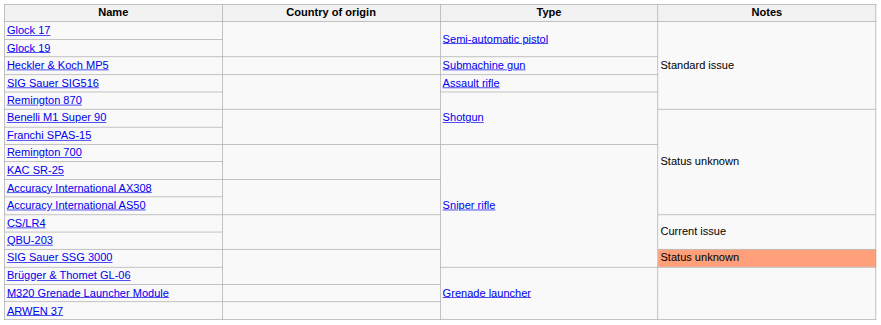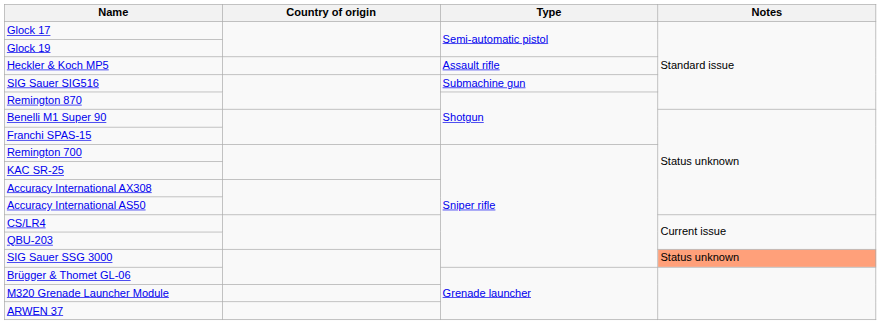 <table class="wikitable" width="100%" border="0">
 <tr>
 <th width="25%">Name</th>
 <th width="25%">Country of origin</th>
 <th width="25%">Type</th>
 <th>Notes</th>
 </tr>
 <tr>
 <td><a href='#'>Glock 17</a></td>
 <td rowspan="2"></td>
 <td rowspan="2"><a href='#'>Semi-automatic pistol</a></td>
 <td rowspan="5">Standard issue</td>
 </tr>
 <tr>
 <td><a href='#'>Glock 19</a></td>
 </tr>
 <tr>
 <td><a href='#'>Heckler & Koch MP5</a></td>
 <td></td>
-<td><a href='#'>Submachine gun</a></td>
+<td><a href='#'>Assault rifle</a></td>
 </tr>
 <tr>
 <td><a href='#'>SIG Sauer SIG516</a></td>
 <td rowspan="2"></td>
-<td><a href='#'>Assault rifle</a></td>
+<td><a href='#'>Submachine gun</a></td>
 </tr>
 <tr>
 <td><a href='#'>Remington 870</a></td>
 <td rowspan="3"><a href='#'>Shotgun</a></td>
 </tr>
 <tr>
 <td><a href='#'>Benelli M1 Super 90</a></td>
 <td rowspan="2"></td>
 <td rowspan="6">Status unknown</td>
 </tr>
 <tr>
 <td><a href='#'>Franchi SPAS-15</a></td>
 </tr>
 <tr>
 <td><a href='#'>Remington 700</a></td>
 <td rowspan="2"></td>
 <td rowspan="7"><a href='#'>Sniper rifle</a></td>
 </tr>
 <tr>
 <td><a href='#'>KAC SR-25</a></td>
 </tr>
 <tr>
 <td><a href='#'>Accuracy International AX308</a></td>
 <td rowspan="2"></td>
 </tr>
 <tr>
 <td><a href='#'>Accuracy International AS50</a></td>
 </tr>
 <tr>
 <td><a href='#'>CS/LR4</a></td>
 <td rowspan="2"></td>
 <td rowspan="2">Current issue</td>
 </tr>
 <tr>
 <td><a href='#'>QBU-203</a></td>
 </tr>
 <tr>
 <td><a href='#'>SIG Sauer SSG 3000</a></td>
 <td rowspan="2"></td>
 <td style="background: lightsalmon;">Status unknown</td>
 </tr>
 <tr>
 <td><a href='#'>Brügger & Thomet GL-06</a></td>
 <td rowspan="3"><a href='#'>Grenade launcher</a></td>
 <td rowspan="3"></td>
 </tr>
 <tr>
 <td><a href='#'>M320 Grenade Launcher Module</a></td>
 <td></td>
 </tr>
 <tr>
 <td><a href='#'>ARWEN 37</a></td>
 <td></td>
 </tr>
 </table>
